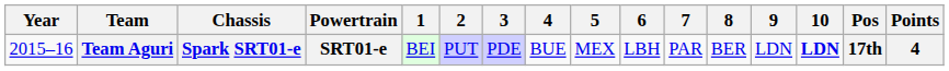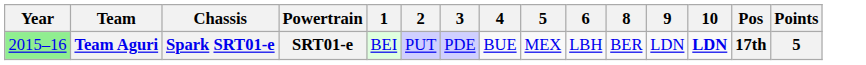 <table class="wikitable" style="text-align:center; font-size:85%">
 <tr>
 <th>Year</th>
 <th>Team</th>
 <th>Chassis</th>
 <th>Powertrain</th>
 <th>1</th>
 <th>2</th>
 <th>3</th>
 <th>4</th>
 <th>5</th>
 <th>6</th>
-<th>7</th>
 <th>8</th>
 <th>9</th>
 <th>10</th>
 <th>Pos</th>
 <th>Points</th>
 </tr>
 <tr>
-<td nowrap><a href='#'>2015–16</a></td>
+<td nowrap style="background: lightgreen;"><a href='#'>2015–16</a></td>
 <th nowrap><a href='#'>Team Aguri</a></th>
 <th nowrap><a href='#'>Spark</a> <a href='#'>SRT01-e</a></th>
 <th nowrap>SRT01-e</th>
 <td style="background:#DFFFDF;"><a href='#'>BEI</a><br></td>
 <td style="background:#CFCFFF;"><a href='#'>PUT</a><br></td>
 <td style="background:#CFCFFF;"><a href='#'>PDE</a><br></td>
 <td><a href='#'>BUE</a></td>
 <td><a href='#'>MEX</a></td>
 <td><a href='#'>LBH</a></td>
-<td><a href='#'>PAR</a></td>
 <td><a href='#'>BER</a></td>
 <td><a href='#'>LDN</a></td>
 <td><strong><a href='#'>LDN</a></strong></td>
 <th>17th</th>
-<th>4</th>
+<th>5</th>
 </tr>
 </table>
